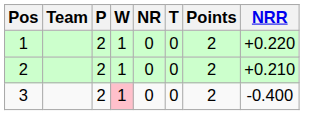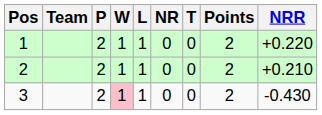 <table class="wikitable">
 <tr>
 <th>Pos</th>
 <th>Team</th>
 <th>P</th>
 <th>W</th>
+<th>L</th>
 <th>NR</th>
 <th>T</th>
 <th>Points</th>
 <th><a href='#'>NRR</a></th>
 </tr>
 <tr align="center" bgcolor="#ccffcc">
 <td>1</td>
 <td align="left"></td>
 <td>2</td>
+<td>1</td>
 <td>1</td>
 <td>0</td>
 <td>0</td>
 <td>2</td>
 <td>+0.220</td>
 </tr>
 <tr align="center" bgcolor="#ccffcc">
 <td>2</td>
 <td align="left"></td>
 <td>2</td>
 <td>1</td>
+<td>1</td>
 <td>0</td>
 <td>0</td>
 <td>2</td>
 <td>+0.210</td>
 </tr>
 <tr align="center">
 <td>3</td>
 <td align="left"></td>
 <td>2</td>
 <td style="background: pink;">1</td>
+<td>1</td>
 <td>0</td>
 <td>0</td>
 <td>2</td>
-<td>-0.400</td>
+<td>-0.430</td>
 </tr>
 </table>
